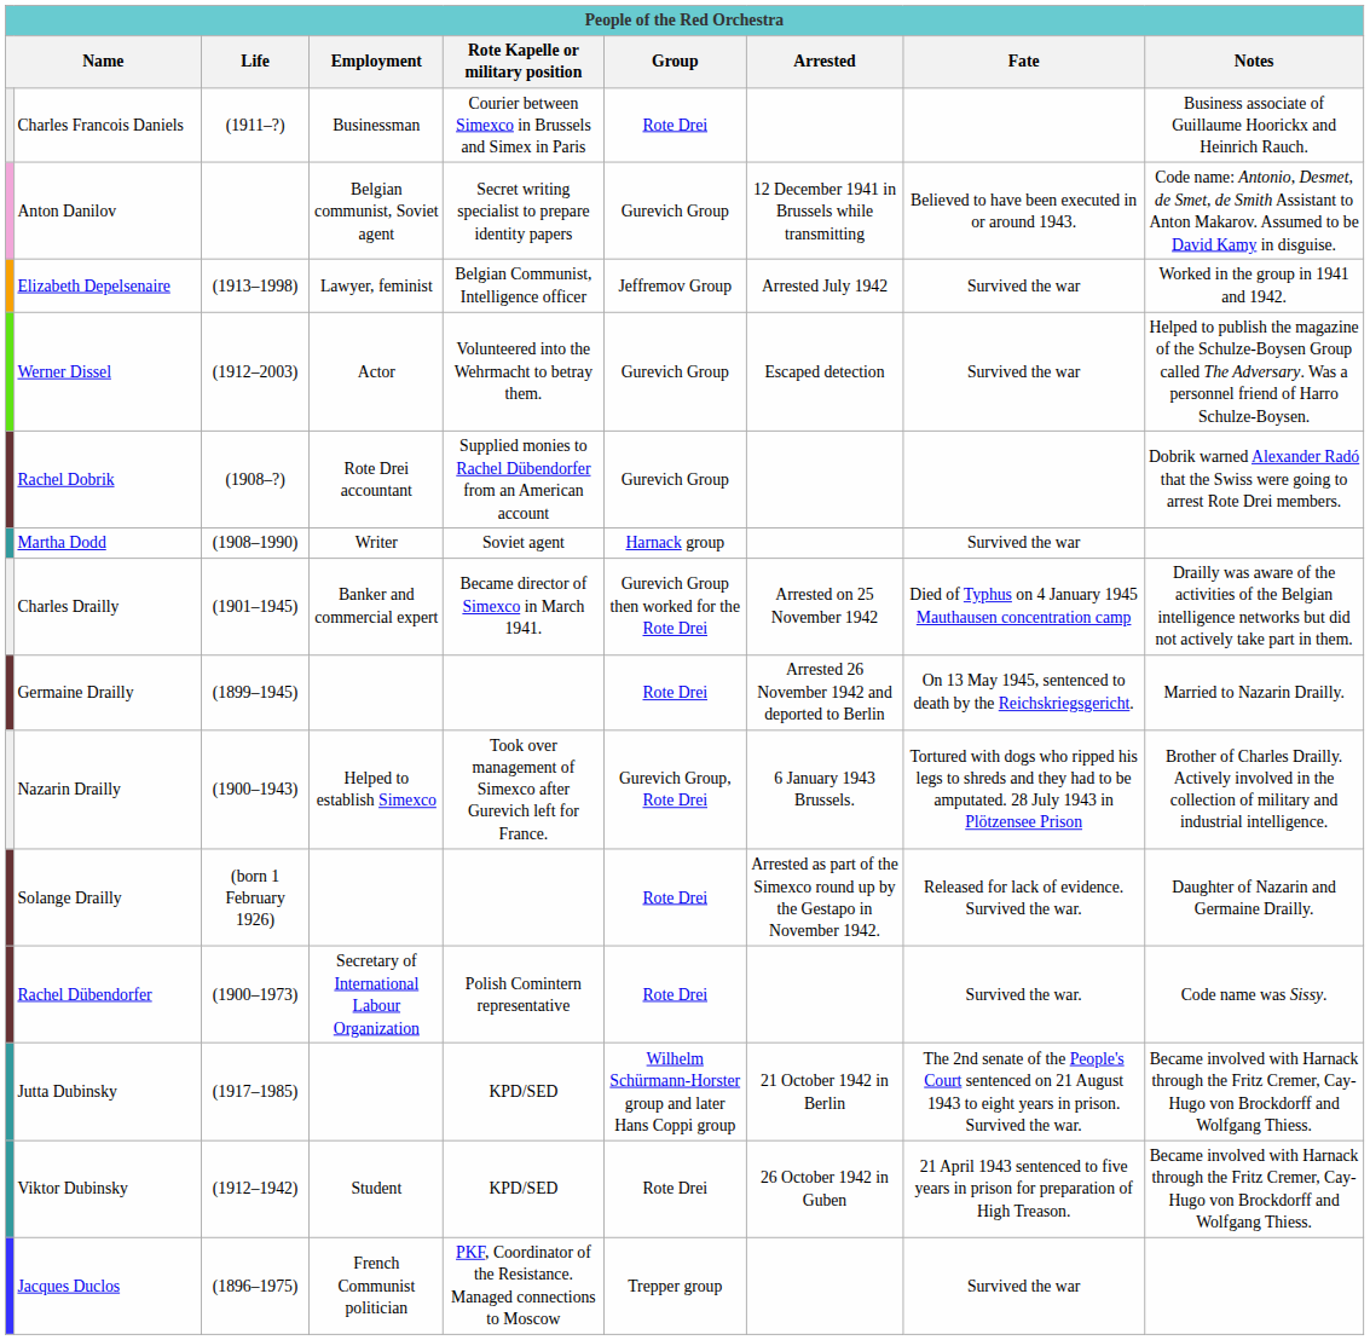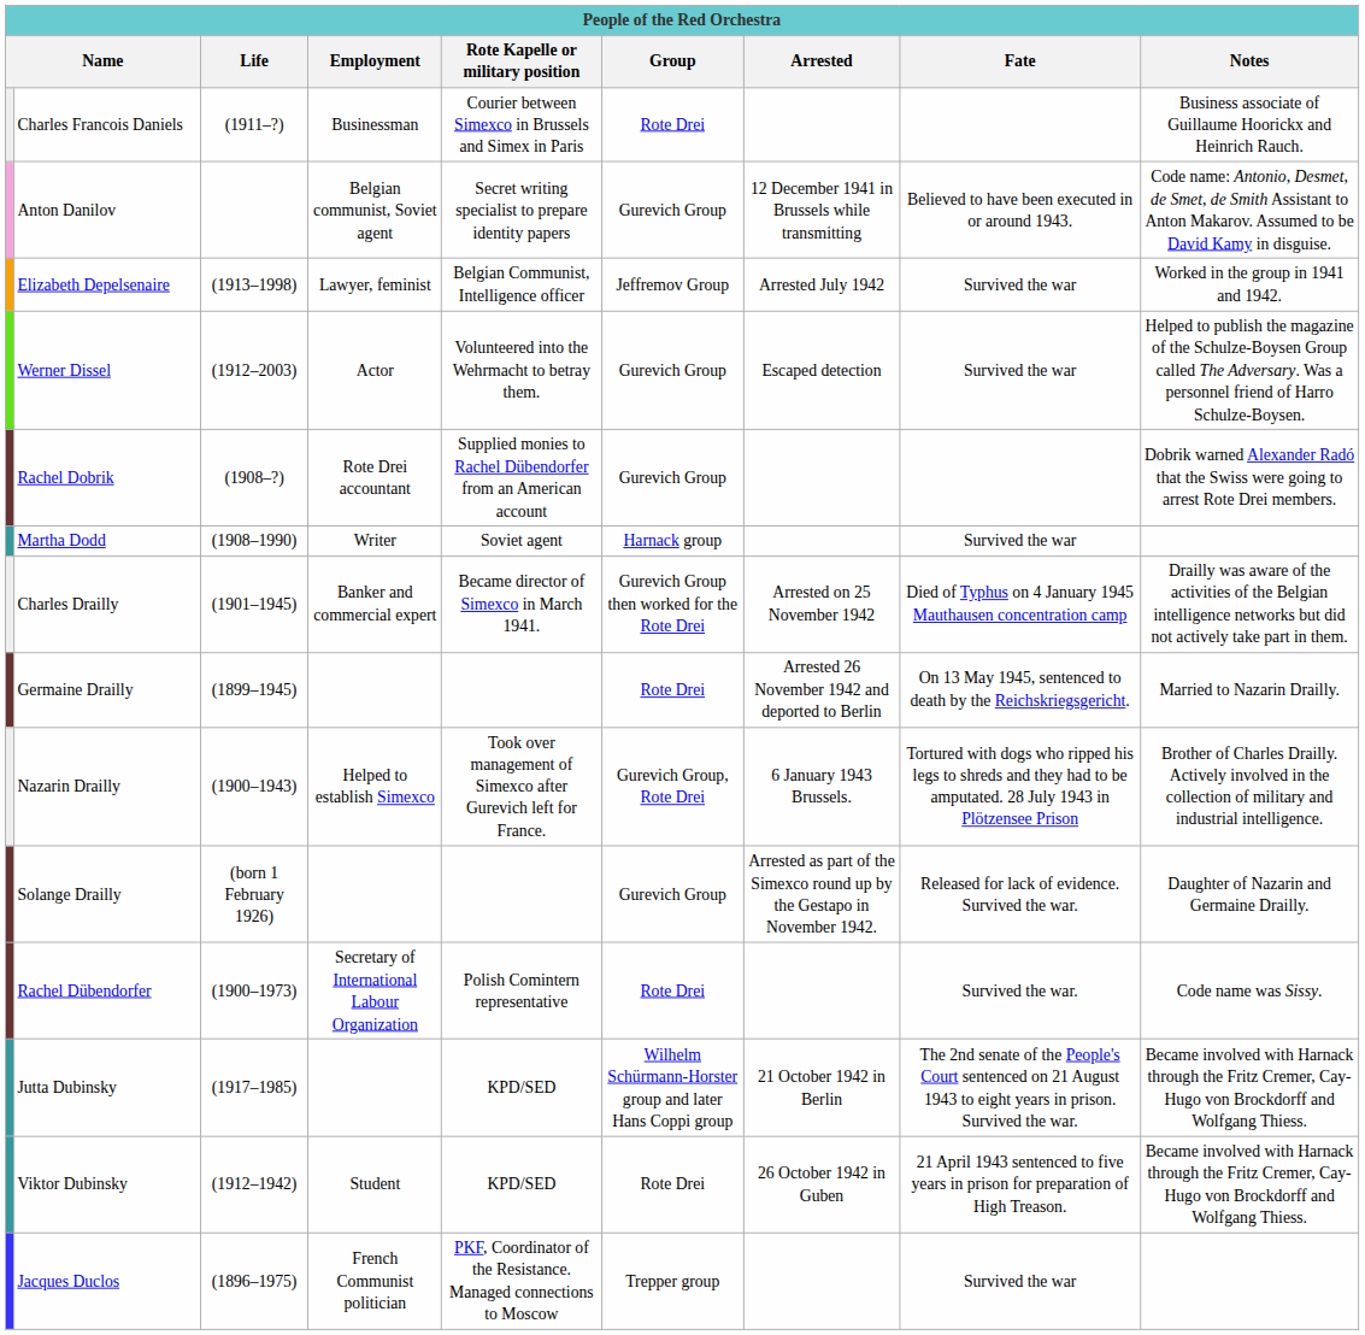 <table class="wikitable sortable" style="table-layout:fixed;background-color:#FEFEFE;font-size:95%;padding:0.30em;line-height:1.35em;">
 <tr>
 <th colspan="9" style="text-align: center; background-color:#68cbd0; color:#333333;">People of the Red Orchestra</th>
 </tr>
 <tr>
 <th scope="col"  colspan="2" width=14.4%>Name</th>
 <th scope="col"  width=8%>Life</th>
 <th scope="col">Employment</th>
 <th scope="col">Rote Kapelle or military position</th>
 <th scope="col">Group</th>
 <th scope="col">Arrested</th>
 <th scope="col">Fate</th>
 <th scope="col">Notes</th>
 </tr>
 <tr>
 <td style="background-color:#efefef"></td>
 <td>Charles Francois Daniels</td>
 <td style="text-align: center;">(1911–?)</td>
 <td style="text-align: center;">Businessman</td>
 <td style="text-align: center;">Courier between <a href='#'>Simexco</a> in Brussels and Simex in Paris</td>
 <td style="text-align: center;"><a href='#'>Rote Drei</a></td>
 <td style="text-align: center;"></td>
 <td style="text-align: center;"></td>
 <td style="text-align: center;">Business associate of Guillaume Hoorickx and Heinrich Rauch.</td>
 </tr>
 <tr>
 <td style="background-color:#f2a6d9"></td>
 <td>Anton Danilov</td>
 <td style="text-align: center;"></td>
 <td style="text-align: center;">Belgian communist, Soviet agent</td>
 <td style="text-align: center;">Secret writing specialist to prepare identity papers</td>
 <td style="text-align: center;">Gurevich Group</td>
 <td style="text-align: center;">12 December 1941 in Brussels while transmitting</td>
 <td style="text-align: center;">Believed to have been executed in or around 1943.</td>
 <td style="text-align: center;">Code name: <em>Antonio</em>, <em>Desmet</em>, <em>de Smet</em>, <em>de Smith</em> Assistant to Anton Makarov. Assumed to be <a href='#'>David Kamy</a> in disguise.</td>
 </tr>
 <tr>
 <td style="background-color:#f8a102"></td>
 <td><a href='#'>Elizabeth Depelsenaire</a></td>
 <td style="text-align: center;">(1913–1998)</td>
 <td style="text-align: center;">Lawyer, feminist</td>
 <td style="text-align: center;">Belgian Communist, Intelligence officer</td>
 <td style="text-align: center;">Jeffremov Group</td>
 <td style="text-align: center;">Arrested July 1942</td>
 <td style="text-align: center;">Survived the war</td>
 <td style="text-align: center;">Worked in the group in 1941 and 1942.</td>
 </tr>
 <tr>
 <td style="background-color:#5fe313"></td>
 <td><a href='#'>Werner Dissel</a></td>
 <td style="text-align: center;">(1912–2003)</td>
 <td style="text-align: center;">Actor</td>
 <td style="text-align: center;">Volunteered into the Wehrmacht to betray them.</td>
 <td style="text-align: center;">Gurevich Group</td>
 <td style="text-align: center;">Escaped detection</td>
 <td style="text-align: center;">Survived the war</td>
 <td style="text-align: center;">Helped to publish the magazine of the Schulze-Boysen Group called <em>The Adversary</em>. Was a personnel friend of Harro Schulze-Boysen.</td>
 </tr>
 <tr>
 <td style="background-color:#663234"></td>
 <td><a href='#'>Rachel Dobrik</a></td>
 <td style="text-align: center;">(1908–?)</td>
 <td style="text-align: center;">Rote Drei accountant</td>
 <td style="text-align: center;">Supplied monies to <a href='#'>Rachel Dübendorfer</a> from an American account</td>
 <td style="text-align: center;">Gurevich Group</td>
 <td style="text-align: center;"></td>
 <td style="text-align: center;"></td>
 <td style="text-align: center;">Dobrik warned <a href='#'>Alexander Radó</a> that the Swiss were going to arrest Rote Drei members.</td>
 </tr>
 <tr>
 <td style="background-color:#329a9d"></td>
 <td><a href='#'>Martha Dodd</a></td>
 <td style="text-align: center;">(1908–1990)</td>
 <td style="text-align: center;">Writer</td>
 <td style="text-align: center;">Soviet agent</td>
 <td style="text-align: center;"><a href='#'>Harnack</a> group</td>
 <td style="text-align: center;"></td>
 <td style="text-align: center;">Survived the war</td>
 <td style="text-align: center;"></td>
 </tr>
 <tr>
 <td style="background-color:#efefef"></td>
 <td>Charles Drailly</td>
 <td style="text-align: center;">(1901–1945)</td>
 <td style="text-align: center;">Banker and commercial expert</td>
 <td style="text-align: center;">Became director of <a href='#'>Simexco</a> in March 1941.</td>
 <td style="text-align: center;">Gurevich Group then worked for the <a href='#'>Rote Drei</a></td>
 <td style="text-align: center;">Arrested on 25 November 1942</td>
 <td style="text-align: center;">Died of <a href='#'>Typhus</a> on 4 January 1945 <a href='#'>Mauthausen concentration camp</a></td>
 <td style="text-align: center;">Drailly was aware of the activities of the Belgian intelligence networks but did not actively take part in them.</td>
 </tr>
 <tr>
 <th style="background-color:#663234"></th>
 <td>Germaine Drailly</td>
 <td style="text-align: center;">(1899–1945)</td>
 <td style="text-align: center;"></td>
 <td style="text-align: center;"></td>
 <td style="text-align: center;"><a href='#'>Rote Drei</a></td>
 <td style="text-align: center;">Arrested 26 November 1942 and deported to Berlin</td>
 <td style="text-align: center;">On 13 May 1945, sentenced to death by the <a href='#'>Reichskriegsgericht</a>.</td>
 <td style="text-align: center;">Married to Nazarin Drailly.</td>
 </tr>
 <tr>
 <td rowspan="1" style="background-color:#efefef"></td>
 <td>Nazarin Drailly</td>
 <td style="text-align: center;">(1900–1943)</td>
 <td style="text-align: center;">Helped to establish <a href='#'>Simexco</a></td>
 <td style="text-align: center;">Took over management of Simexco after Gurevich left for France.</td>
 <td style="text-align: center;">Gurevich Group, <a href='#'>Rote Drei</a></td>
 <td style="text-align: center;">6 January 1943 Brussels.</td>
 <td style="text-align: center;">Tortured with dogs who ripped his legs to shreds and they had to be amputated. 28 July 1943 in <a href='#'>Plötzensee Prison</a></td>
 <td style="text-align: center;">Brother of Charles Drailly. Actively involved in the collection of military and industrial intelligence.</td>
 </tr>
 <tr>
 <th style="background-color:#663234"></th>
 <td>Solange Drailly</td>
 <td style="text-align: center;">(born 1 February 1926)</td>
 <td style="text-align: center;"></td>
 <td style="text-align: center;"></td>
-<td style="text-align: center;"><a href='#'>Rote Drei</a></td>
+<td style="text-align: center;">Gurevich Group</td>
 <td style="text-align: center;">Arrested as part of the Simexco round up by the Gestapo in November 1942.</td>
 <td style="text-align: center;">Released for lack of evidence. Survived the war.</td>
 <td style="text-align: center;">Daughter of Nazarin and Germaine Drailly.</td>
 </tr>
 <tr>
 <th style="background-color:#663234"></th>
 <td><a href='#'>Rachel Dübendorfer</a></td>
 <td style="text-align: center;">(1900–1973)</td>
 <td style="text-align: center;">Secretary of <a href='#'>International Labour Organization</a></td>
 <td style="text-align: center;">Polish Comintern representative</td>
 <td style="text-align: center;"><a href='#'>Rote Drei</a></td>
 <td style="text-align: center;"></td>
 <td style="text-align: center;">Survived the war.</td>
 <td style="text-align: center;">Code name was <em>Sissy</em>.</td>
 </tr>
 <tr>
 <td style="background-color:#329a9d"></td>
 <td>Jutta Dubinsky</td>
 <td style="text-align: center;">(1917–1985)</td>
 <td style="text-align: center;"></td>
 <td style="text-align: center;">KPD/SED</td>
 <td style="text-align: center;"><a href='#'>Wilhelm Schürmann-Horster</a> group and later Hans Coppi group</td>
 <td style="text-align: center;">21 October 1942 in Berlin</td>
 <td style="text-align: center;">The 2nd senate of the <a href='#'>People's Court</a> sentenced on 21 August 1943 to eight years in prison. Survived the war.</td>
 <td style="text-align: center;">Became involved with Harnack through the Fritz Cremer, Cay-Hugo von Brockdorff and Wolfgang Thiess.</td>
 </tr>
 <tr>
 <td style="background-color:#329a9d"></td>
 <td>Viktor Dubinsky</td>
 <td style="text-align: center;">(1912–1942)</td>
 <td style="text-align: center;">Student</td>
 <td style="text-align: center;">KPD/SED</td>
 <td style="text-align: center;">Rote Drei</td>
 <td style="text-align: center;">26 October 1942 in Guben</td>
 <td style="text-align: center;">21 April 1943 sentenced to five years in prison for preparation of High Treason.</td>
 <td style="text-align: center;">Became involved with Harnack through the Fritz Cremer, Cay-Hugo von Brockdorff and Wolfgang Thiess.</td>
 </tr>
 <tr>
 <th style="background-color:#3531ff"></th>
 <td><a href='#'>Jacques Duclos</a></td>
 <td style="text-align: center;">(1896–1975)</td>
 <td style="text-align: center;">French Communist politician</td>
 <td style="text-align: center;"><a href='#'>PKF</a>, Coordinator of the Resistance. Managed connections to Moscow</td>
 <td style="text-align: center;">Trepper group</td>
 <td style="text-align: center;"></td>
 <td style="text-align: center;">Survived the war</td>
 <td style="text-align: center;"></td>
 </tr>
 </table>
